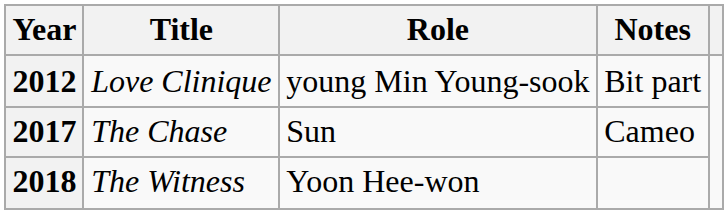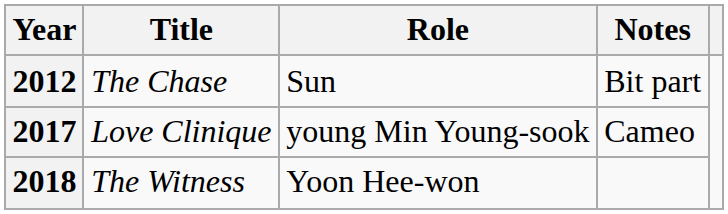 <table class="wikitable plainrowheaders sortable">
 <tr>
 <th scope="col">Year</th>
 <th scope="col">Title</th>
 <th scope="col">Role</th>
 <th scope="col">Notes</th>
 <th scope="col" class="unsortable"></th>
 </tr>
 <tr>
 <th scope="row">2012</th>
-<td><em>Love Clinique</em></td>
-<td>young Min Young-sook</td>
+<td><em>The Chase</em></td>
+<td>Sun</td>
 <td>Bit part</td>
 <td rowspan="3" style="text-align:center"></td>
 </tr>
 <tr>
 <th scope="row">2017</th>
-<td><em>The Chase</em></td>
-<td>Sun</td>
+<td><em>Love Clinique</em></td>
+<td>young Min Young-sook</td>
 <td>Cameo</td>
 </tr>
 <tr>
 <th scope="row">2018</th>
 <td><em>The Witness</em></td>
 <td>Yoon Hee-won</td>
 <td style="text-align:center"></td>
 </tr>
 </table>
